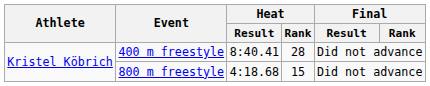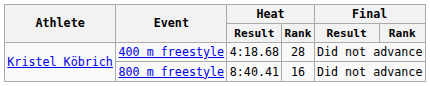 <table class="wikitable" style="font-size:90%;">
 <tr>
 <th rowspan="2">Athlete</th>
 <th rowspan="2">Event</th>
 <th colspan="2">Heat</th>
 <th colspan="2">Final</th>
 </tr>
 <tr style="font-size:95%">
 <th>Result</th>
 <th>Rank</th>
 <th>Result</th>
 <th>Rank</th>
 </tr>
 <tr align=center>
 <td align=left rowspan=2><a href='#'>Kristel Köbrich</a></td>
 <td align=left><a href='#'>400 m freestyle</a></td>
-<td>8:40.41</td>
+<td>4:18.68</td>
 <td>28</td>
 <td colspan=2>Did not advance</td>
 </tr>
 <tr align=center>
 <td align=left><a href='#'>800 m freestyle</a></td>
-<td>4:18.68</td>
-<td>15</td>
+<td>8:40.41</td>
+<td>16</td>
 <td colspan=2>Did not advance</td>
 </tr>
 </table>
